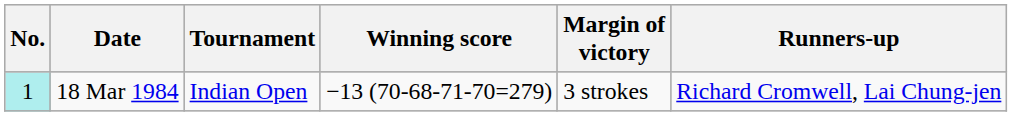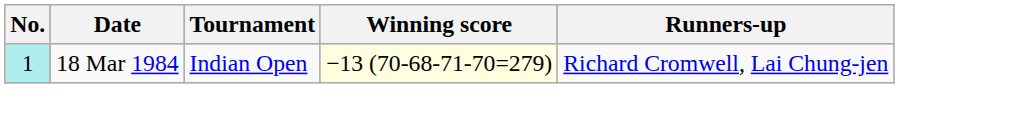 <table class="wikitable" style="font-size:95%;">
 <tr>
 <th>No.</th>
 <th>Date</th>
 <th>Tournament</th>
 <th>Winning score</th>
-<th>Margin of<br>victory</th>
 <th>Runners-up</th>
 </tr>
 <tr>
 <td align=center style="background: paleturquoise;">1</td>
 <td align=right>18 Mar <a href='#'>1984</a></td>
 <td><a href='#'>Indian Open</a></td>
-<td>−13 (70-68-71-70=279)</td>
-<td>3 strokes</td>
+<td style="background: lightyellow;">−13 (70-68-71-70=279)</td>
 <td> <a href='#'>Richard Cromwell</a>,  <a href='#'>Lai Chung-jen</a></td>
 </tr>
 </table>
